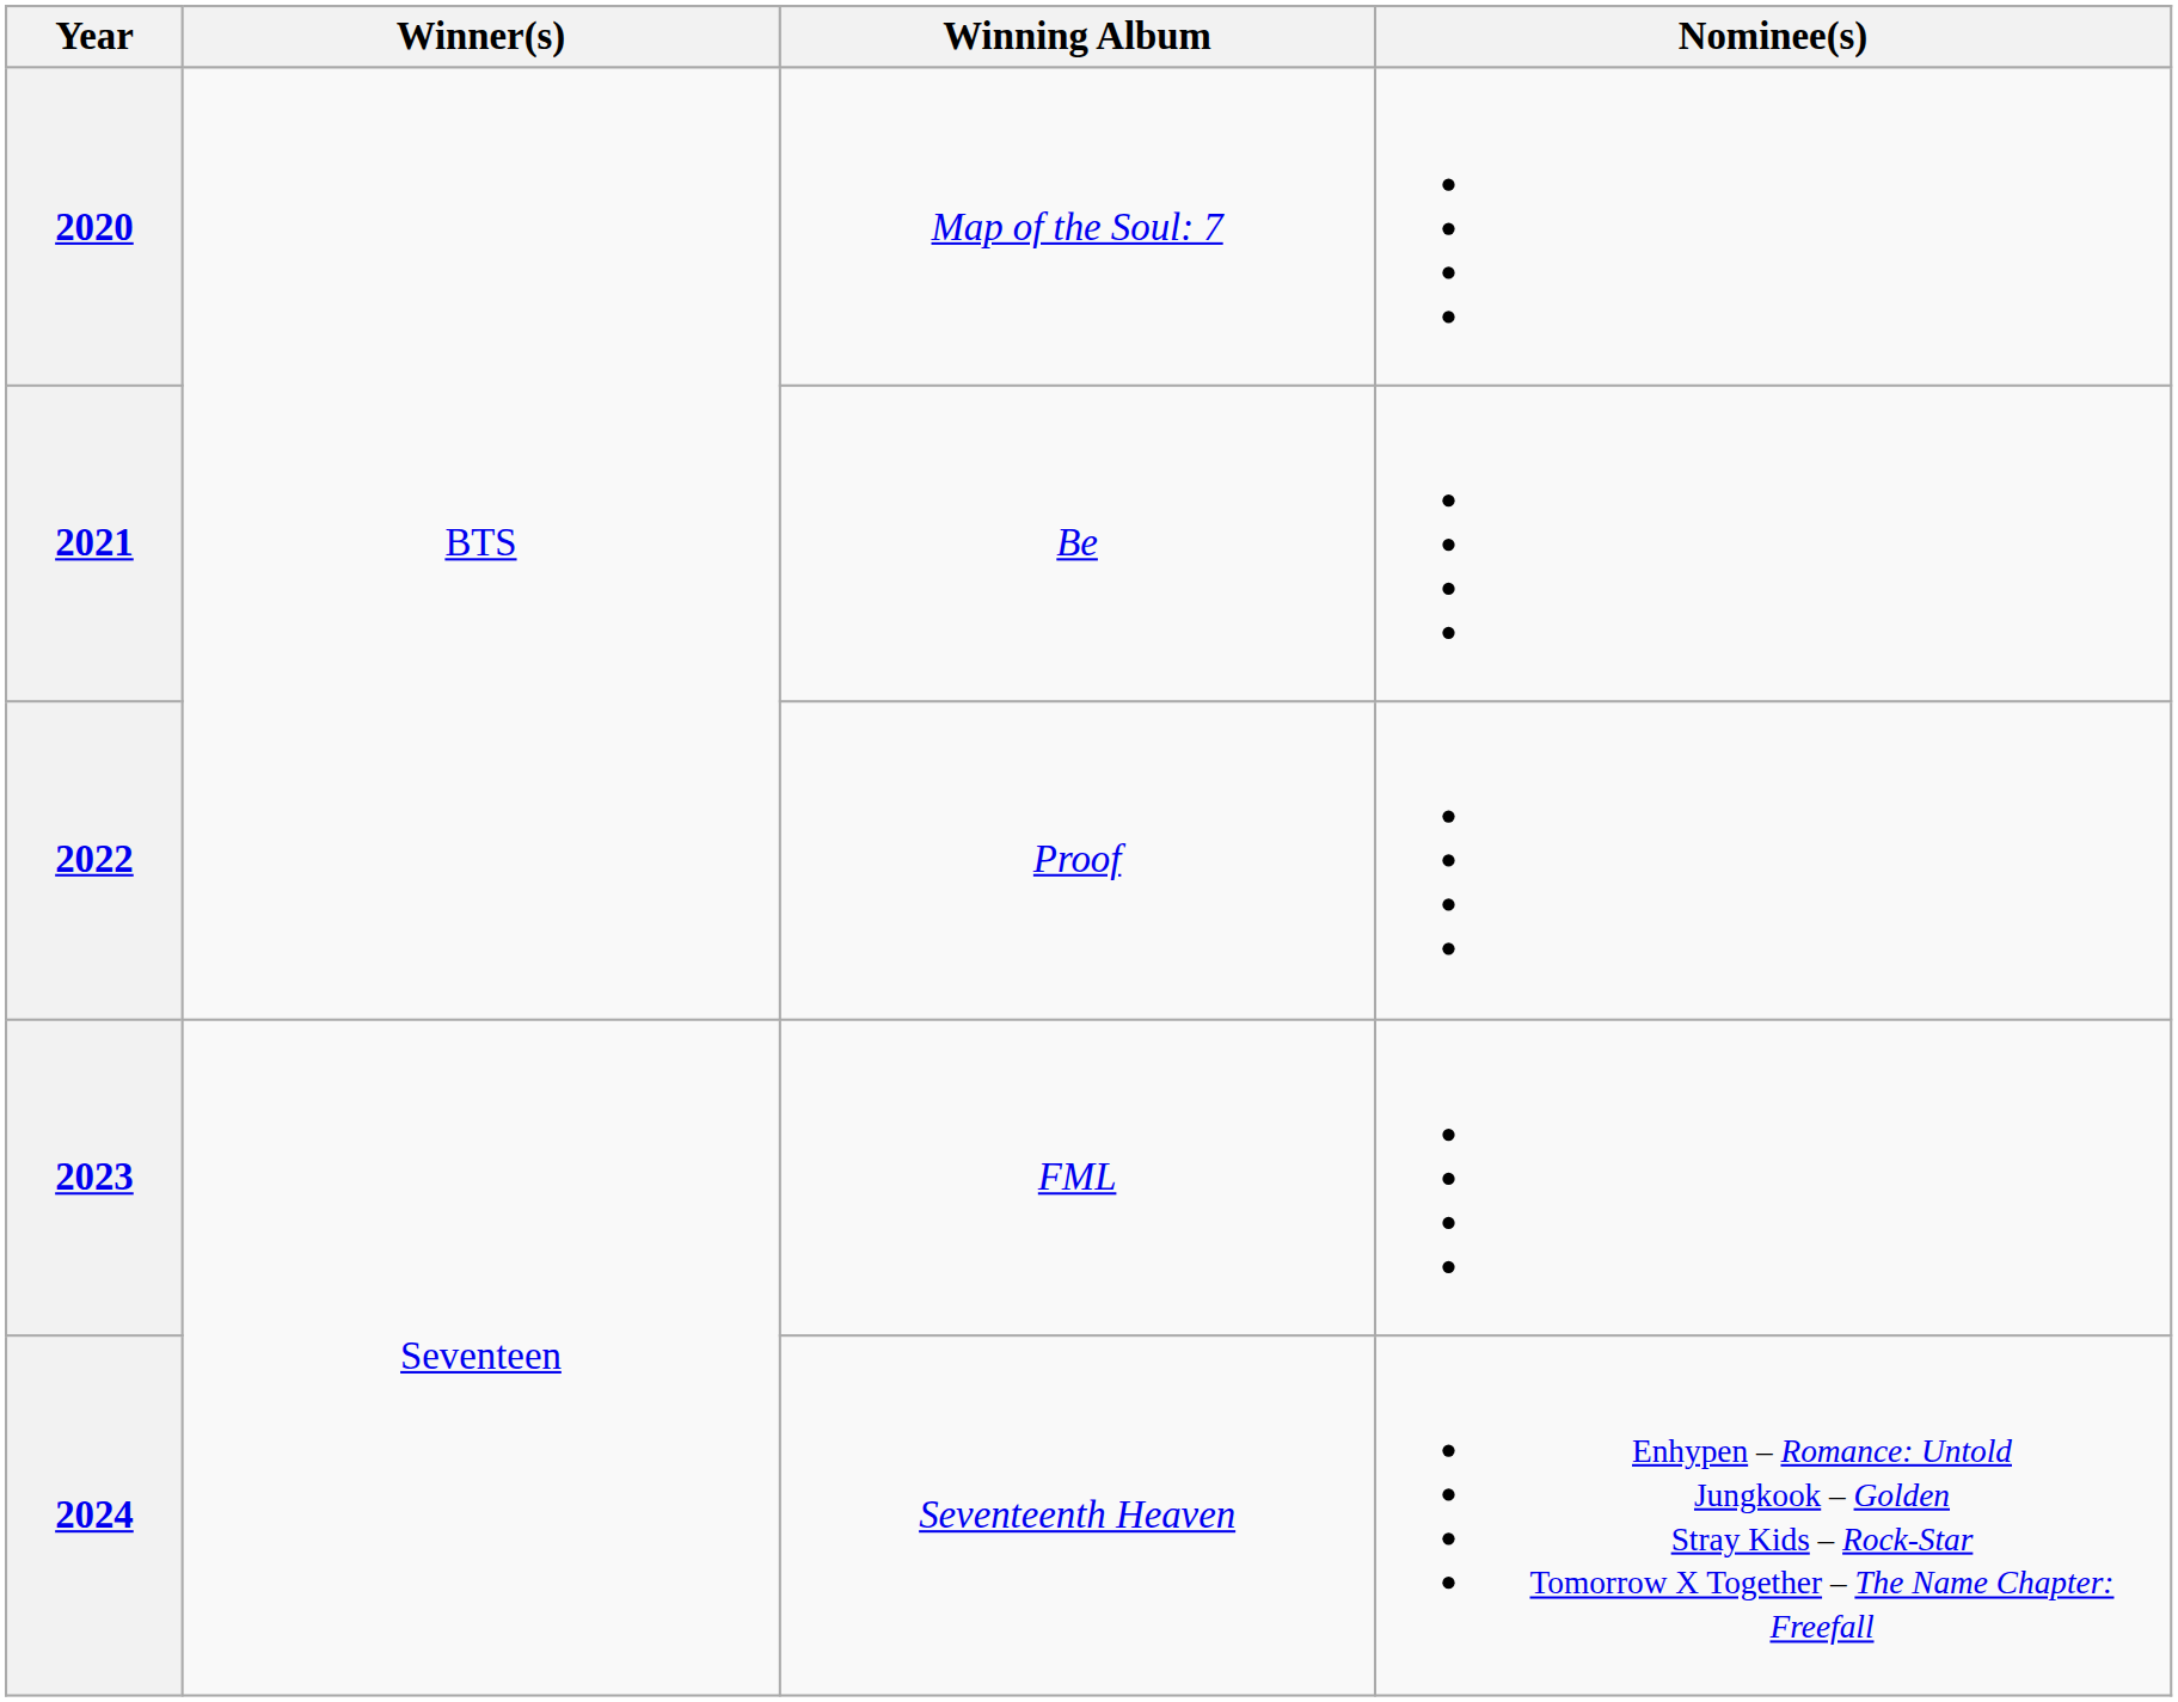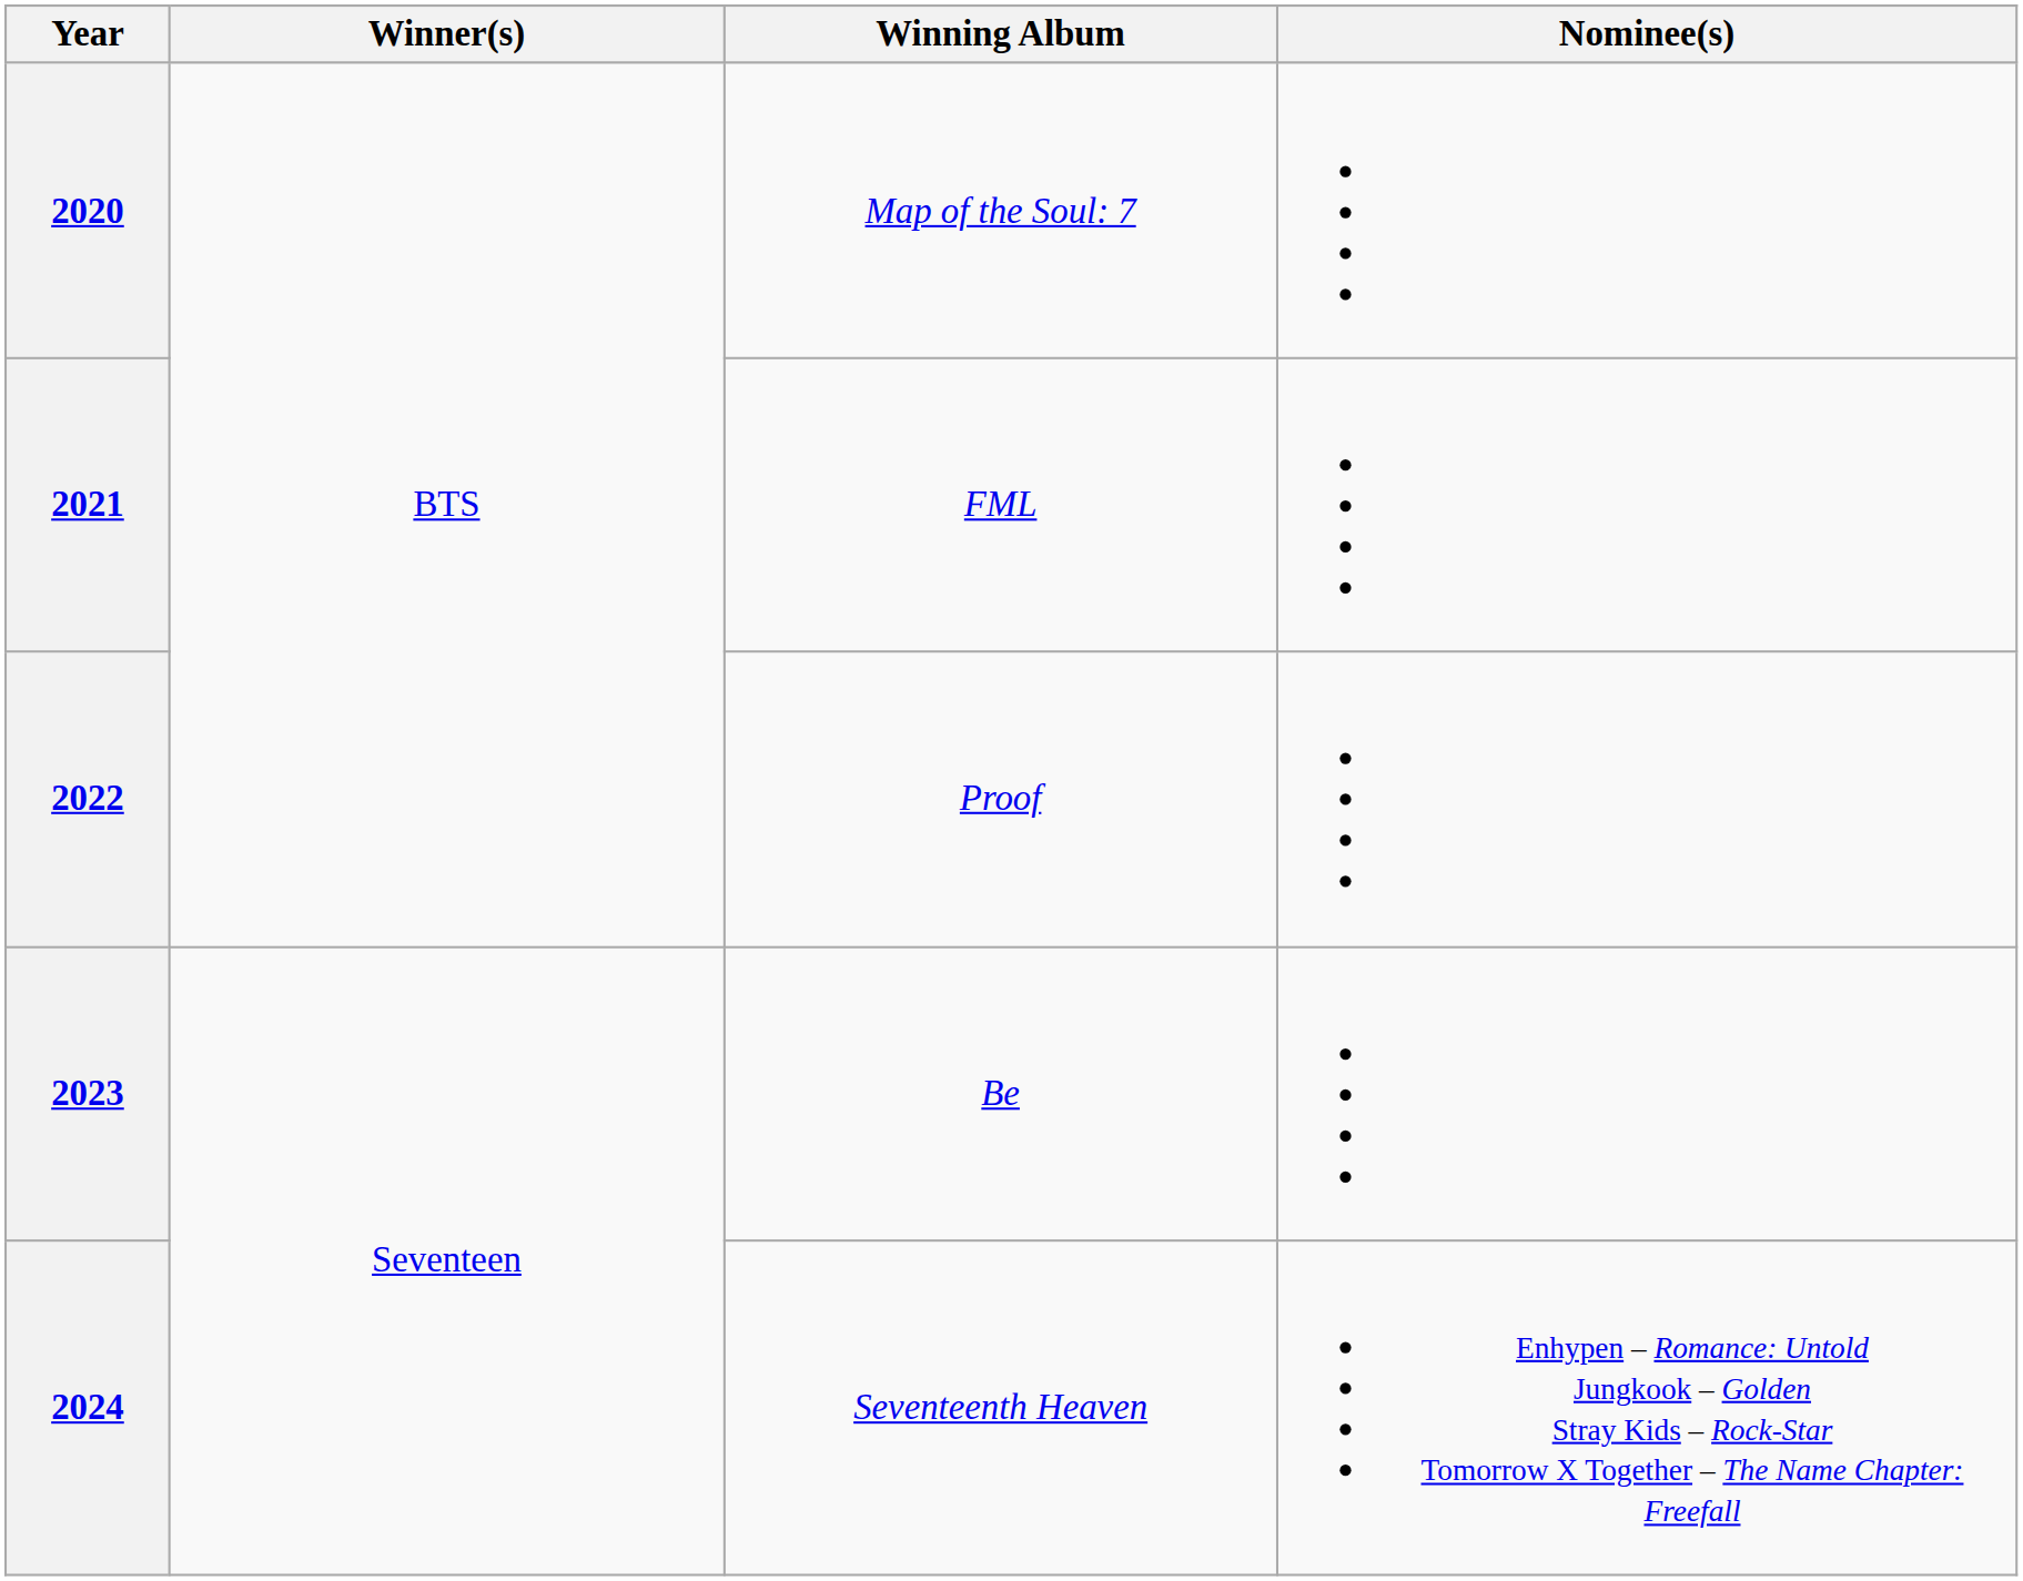 <table class="wikitable sortable" rowspan="2" style="text-align:center; width:70%;">
 <tr style="background:#bebebe;">
 <th scope="col" style="width:8%;">Year</th>
 <th scope="col" style="width:27%;">Winner(s)</th>
 <th scope="col" style="width:27%;">Winning Album</th>
 <th scope="col" class="unsortable" style="width:36%;">Nominee(s)</th>
 </tr>
 <tr>
 <th scope="row" style="text-align:center"><a href='#'>2020</a></th>
 <td rowspan="3"><a href='#'>BTS</a></td>
 <td><em><a href='#'>Map of the Soul: 7</a></em></td>
 <td><br><ul><li></li><li></li><li></li><li></li></ul></td>
 </tr>
 <tr>
 <th scope="row" style="text-align:center"><a href='#'>2021</a></th>
-<td><em><a href='#'>Be</a></em></td>
+<td><em><a href='#'>FML</a></em></td>
 <td><br><ul><li></li><li></li><li></li><li></li></ul></td>
 </tr>
 <tr>
 <th scope="row" style="text-align:center"><a href='#'>2022</a></th>
 <td><em><a href='#'>Proof</a></em></td>
 <td><br><ul><li></li><li></li><li></li><li></li></ul></td>
 </tr>
 <tr>
 <th scope="row" style="text-align:center"><a href='#'>2023</a></th>
 <td rowspan="2"><a href='#'>Seventeen</a></td>
-<td><em><a href='#'>FML</a></em></td>
+<td><em><a href='#'>Be</a></em></td>
 <td><br><ul><li></li><li></li><li></li><li></li></ul></td>
 </tr>
 <tr>
 <th scope="row" style="text-align:center"><a href='#'>2024</a></th>
 <td><em><a href='#'>Seventeenth Heaven</a></em></td>
 <td><br><ul><li><small><a href='#'>Enhypen</a> – <em><a href='#'>Romance: Untold</a></em></small></li><li><small><a href='#'>Jungkook</a> – <em><a href='#'>Golden</a></em></small></li><li><small><a href='#'>Stray Kids</a> – <em><a href='#'>Rock-Star</a></em></small></li><li><small><a href='#'>Tomorrow X Together</a> – <em><a href='#'>The Name Chapter: Freefall</a></em></small></li></ul></td>
 </tr>
 </table>
